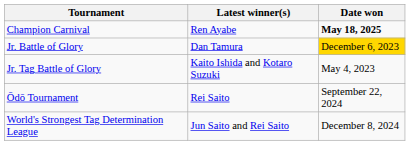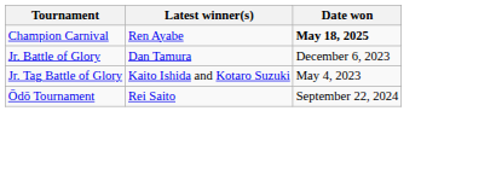 <table class="wikitable">
 <tr>
 <th>Tournament</th>
 <th>Latest winner(s)</th>
 <th>Date won</th>
 </tr>
 <tr>
 <td><a href='#'>Champion Carnival</a></td>
 <td><a href='#'>Ren Ayabe</a></td>
 <td><strong>May 18, 2025</strong></td>
 </tr>
 <tr>
 <td><a href='#'>Jr. Battle of Glory</a></td>
 <td><a href='#'>Dan Tamura</a></td>
-<td style="background: gold;">December 6, 2023</td>
+<td>December 6, 2023</td>
 </tr>
 <tr>
 <td><a href='#'>Jr. Tag Battle of Glory</a></td>
 <td><a href='#'>Kaito Ishida</a> and <a href='#'>Kotaro Suzuki</a></td>
 <td>May 4, 2023</td>
 </tr>
 <tr>
 <td><a href='#'>Ōdō Tournament</a></td>
 <td><a href='#'>Rei Saito</a></td>
 <td>September 22, 2024</td>
 </tr>
-<tr>
-<td><a href='#'>World's Strongest Tag Determination League</a></td>
-<td><a href='#'>Jun Saito</a> and <a href='#'>Rei Saito</a></td>
-<td>December 8, 2024</td>
-</tr>
 </table>
